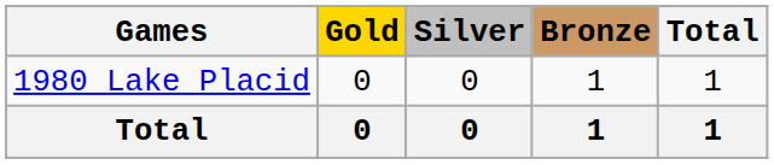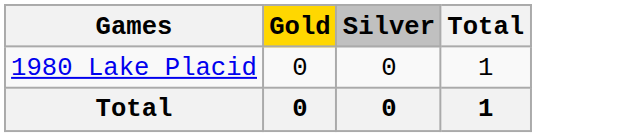 <table class="wikitable sortable" style="text-align:center">
 <tr>
 <th>Games</th>
 <th style="background-color:gold;">Gold</th>
 <th style="background-color:silver;">Silver</th>
-<th style="background-color:#c96;">Bronze</th>
 <th>Total</th>
 </tr>
 <tr>
 <td align=left> <a href='#'>1980 Lake Placid</a></td>
 <td>0</td>
 <td>0</td>
 <td>1</td>
-<td>1</td>
 </tr>
 <tr>
 <th>Total</th>
 <th>0</th>
 <th>0</th>
 <th>1</th>
-<th>1</th>
 </tr>
 </table>
